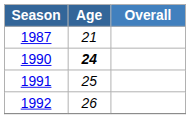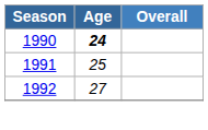 <table class="wikitable" style="font-size:95%; text-align:center; border:grey solid 1px; border-collapse:collapse; background:#ffffff;">
 <tr>
 <th style="background-color:#369; color:white; width:60px;"> Season </th>
 <th style="background-color:#369; color:white; width:40px;"> Age </th>
 <th style="background-color:#4180be; color:white; width:75px;">Overall</th>
-</tr>
-<tr>
-<td><a href='#'>1987</a></td>
-<td><em>21</em></td>
-<td></td>
 </tr>
 <tr>
 <td><a href='#'>1990</a></td>
 <td><strong><em>24</em></strong></td>
 <td></td>
 </tr>
 <tr>
 <td><a href='#'>1991</a></td>
 <td><em>25</em></td>
 <td></td>
 </tr>
 <tr>
 <td><a href='#'>1992</a></td>
-<td><em>26</em></td>
+<td><em>27</em></td>
 <td></td>
 </tr>
 <tr>
 </tr>
 </table>
